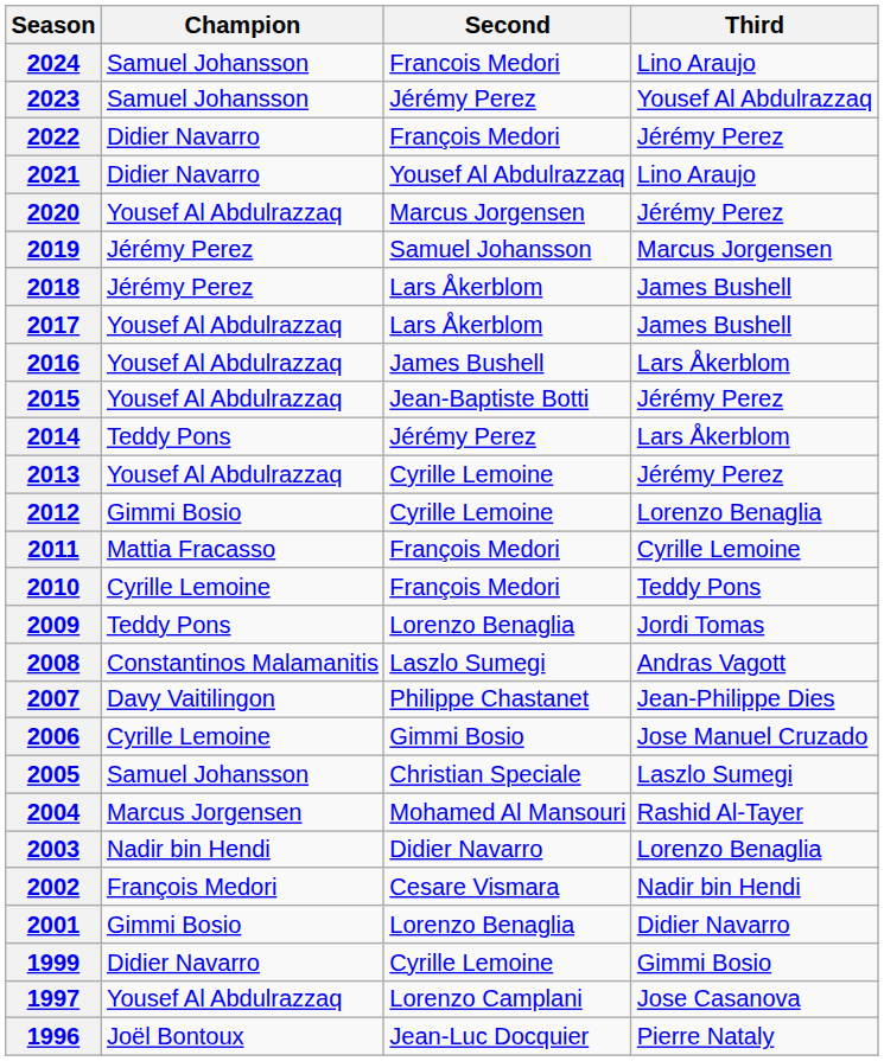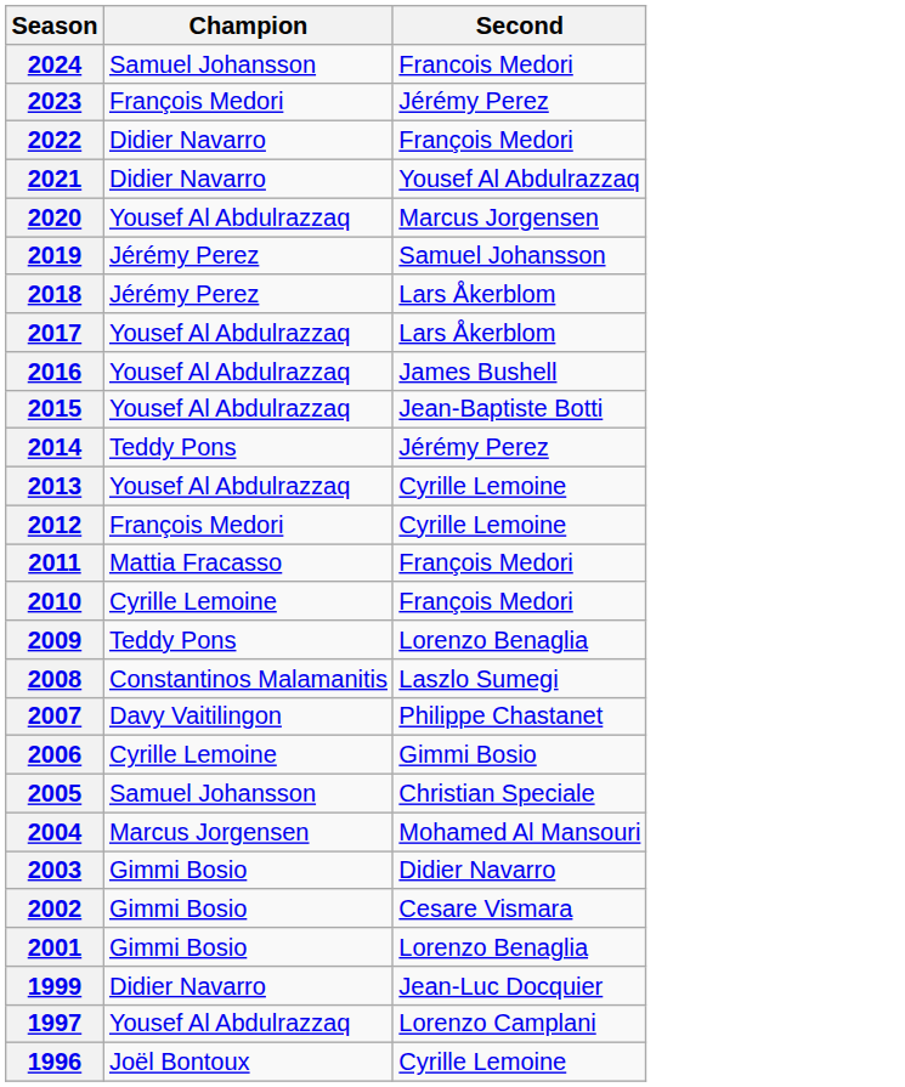 <table class="wikitable" style="font-size:90%;">
 <tr>
 <th>Season</th>
 <th>Champion</th>
 <th>Second</th>
-<th>Third</th>
 </tr>
 <tr>
 <th><a href='#'>2024</a></th>
 <td> <a href='#'>Samuel Johansson</a></td>
 <td> <a href='#'>Francois Medori</a></td>
-<td> <a href='#'>Lino Araujo</a></td>
 </tr>
 <tr>
 <th><a href='#'>2023</a></th>
-<td> <a href='#'>Samuel Johansson</a></td>
+<td> <a href='#'>François Medori</a></td>
 <td> <a href='#'>Jérémy Perez</a></td>
-<td> <a href='#'>Yousef Al Abdulrazzaq</a></td>
 </tr>
 <tr>
 <th><a href='#'>2022</a></th>
 <td> <a href='#'>Didier Navarro</a></td>
 <td> <a href='#'>François Medori</a></td>
-<td> <a href='#'>Jérémy Perez</a></td>
 </tr>
 <tr>
 <th><a href='#'>2021</a></th>
 <td> <a href='#'>Didier Navarro</a></td>
 <td> <a href='#'>Yousef Al Abdulrazzaq</a></td>
-<td> <a href='#'>Lino Araujo</a></td>
 </tr>
 <tr>
 <th><a href='#'>2020</a></th>
 <td> <a href='#'>Yousef Al Abdulrazzaq</a></td>
 <td> <a href='#'>Marcus Jorgensen</a></td>
-<td> <a href='#'>Jérémy Perez</a></td>
 </tr>
 <tr>
 <th><a href='#'>2019</a></th>
 <td> <a href='#'>Jérémy Perez</a></td>
 <td> <a href='#'>Samuel Johansson</a></td>
-<td> <a href='#'>Marcus Jorgensen</a></td>
 </tr>
 <tr>
 <th><a href='#'>2018</a></th>
 <td> <a href='#'>Jérémy Perez</a></td>
 <td> <a href='#'>Lars Åkerblom</a></td>
-<td> <a href='#'>James Bushell</a></td>
 </tr>
 <tr>
 <th><a href='#'>2017</a></th>
 <td> <a href='#'>Yousef Al Abdulrazzaq</a></td>
 <td> <a href='#'>Lars Åkerblom</a></td>
-<td> <a href='#'>James Bushell</a></td>
 </tr>
 <tr>
 <th><a href='#'>2016</a></th>
 <td> <a href='#'>Yousef Al Abdulrazzaq</a></td>
 <td> <a href='#'>James Bushell</a></td>
-<td> <a href='#'>Lars Åkerblom</a></td>
 </tr>
 <tr>
 <th><a href='#'>2015</a></th>
 <td> <a href='#'>Yousef Al Abdulrazzaq</a></td>
 <td> <a href='#'>Jean-Baptiste Botti</a></td>
-<td> <a href='#'>Jérémy Perez</a></td>
 </tr>
 <tr>
 <th><a href='#'>2014</a></th>
 <td> <a href='#'>Teddy Pons</a></td>
 <td> <a href='#'>Jérémy Perez</a></td>
-<td> <a href='#'>Lars Åkerblom</a></td>
 </tr>
 <tr>
 <th><a href='#'>2013</a></th>
 <td> <a href='#'>Yousef Al Abdulrazzaq</a></td>
 <td> <a href='#'>Cyrille Lemoine</a></td>
-<td> <a href='#'>Jérémy Perez</a></td>
 </tr>
 <tr>
 <th><a href='#'>2012</a></th>
-<td> <a href='#'>Gimmi Bosio</a></td>
+<td> <a href='#'>François Medori</a></td>
 <td> <a href='#'>Cyrille Lemoine</a></td>
-<td> <a href='#'>Lorenzo Benaglia</a></td>
 </tr>
 <tr>
 <th><a href='#'>2011</a></th>
 <td> <a href='#'>Mattia Fracasso</a></td>
 <td> <a href='#'>François Medori</a></td>
-<td> <a href='#'>Cyrille Lemoine</a></td>
 </tr>
 <tr>
 <th><a href='#'>2010</a></th>
 <td> <a href='#'>Cyrille Lemoine</a></td>
 <td> <a href='#'>François Medori</a></td>
-<td> <a href='#'>Teddy Pons</a></td>
 </tr>
 <tr>
 <th><a href='#'>2009</a></th>
 <td> <a href='#'>Teddy Pons</a></td>
 <td> <a href='#'>Lorenzo Benaglia</a></td>
-<td> <a href='#'>Jordi Tomas</a></td>
 </tr>
 <tr>
 <th><a href='#'>2008</a></th>
 <td> <a href='#'>Constantinos Malamanitis</a></td>
 <td> <a href='#'>Laszlo Sumegi</a></td>
-<td> <a href='#'>Andras Vagott</a></td>
 </tr>
 <tr>
 <th><a href='#'>2007</a></th>
 <td> <a href='#'>Davy Vaitilingon</a></td>
 <td> <a href='#'>Philippe Chastanet</a></td>
-<td> <a href='#'>Jean-Philippe Dies</a></td>
 </tr>
 <tr>
 <th><a href='#'>2006</a></th>
 <td> <a href='#'>Cyrille Lemoine</a></td>
 <td> <a href='#'>Gimmi Bosio</a></td>
-<td> <a href='#'>Jose Manuel Cruzado</a></td>
 </tr>
 <tr>
 <th><a href='#'>2005</a></th>
 <td> <a href='#'>Samuel Johansson</a></td>
 <td> <a href='#'>Christian Speciale</a></td>
-<td> <a href='#'>Laszlo Sumegi</a></td>
 </tr>
 <tr>
 <th><a href='#'>2004</a></th>
 <td> <a href='#'>Marcus Jorgensen</a></td>
 <td> <a href='#'>Mohamed Al Mansouri</a></td>
-<td> <a href='#'>Rashid Al-Tayer</a></td>
 </tr>
 <tr>
 <th><a href='#'>2003</a></th>
-<td> <a href='#'>Nadir bin Hendi</a></td>
+<td> <a href='#'>Gimmi Bosio</a></td>
 <td> <a href='#'>Didier Navarro</a></td>
-<td> <a href='#'>Lorenzo Benaglia</a></td>
 </tr>
 <tr>
 <th><a href='#'>2002</a></th>
-<td> <a href='#'>François Medori</a></td>
+<td> <a href='#'>Gimmi Bosio</a></td>
 <td> <a href='#'>Cesare Vismara</a></td>
-<td> <a href='#'>Nadir bin Hendi</a></td>
 </tr>
 <tr>
 <th><a href='#'>2001</a></th>
 <td> <a href='#'>Gimmi Bosio</a></td>
 <td> <a href='#'>Lorenzo Benaglia</a></td>
-<td> <a href='#'>Didier Navarro</a></td>
 </tr>
 <tr>
 <th><a href='#'>1999</a></th>
 <td> <a href='#'>Didier Navarro</a></td>
-<td> <a href='#'>Cyrille Lemoine</a></td>
-<td> <a href='#'>Gimmi Bosio</a></td>
+<td> <a href='#'>Jean-Luc Docquier</a></td>
 </tr>
 <tr>
 <th><a href='#'>1997</a></th>
 <td> <a href='#'>Yousef Al Abdulrazzaq</a></td>
 <td> <a href='#'>Lorenzo Camplani</a></td>
-<td> <a href='#'>Jose Casanova</a></td>
 </tr>
 <tr>
 <th><a href='#'>1996</a></th>
 <td> <a href='#'>Joël Bontoux</a></td>
-<td> <a href='#'>Jean-Luc Docquier</a></td>
-<td> <a href='#'>Pierre Nataly</a></td>
+<td> <a href='#'>Cyrille Lemoine</a></td>
 </tr>
 </table>
